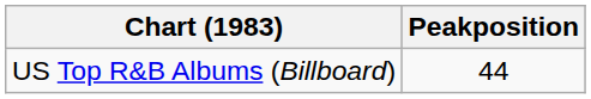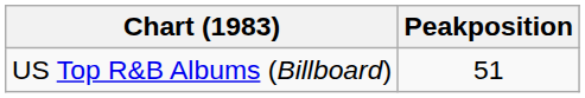 <table class="wikitable">
 <tr>
 <th>Chart (1983)</th>
 <th>Peakposition</th>
 </tr>
 <tr>
 <td>US <a href='#'>Top R&B Albums</a> (<em>Billboard</em>)</td>
-<td align="center">44</td>
+<td align="center">51</td>
 </tr>
 </table>
